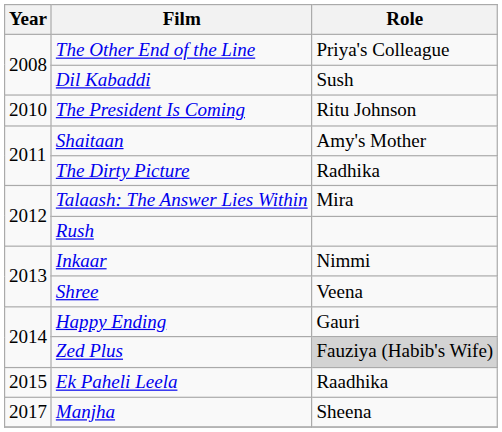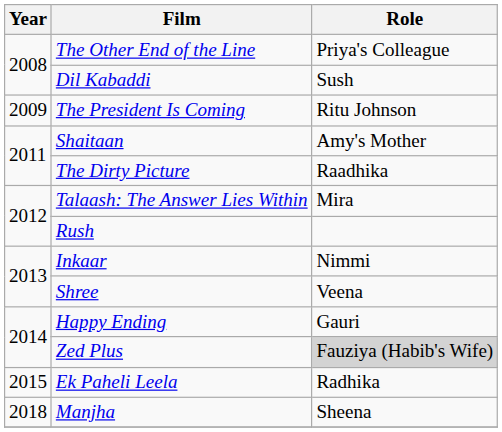 <table class="wikitable sortable">
 <tr>
 <th>Year</th>
 <th>Film</th>
 <th>Role</th>
 </tr>
 <tr>
 <td rowspan =2>2008</td>
 <td><em><a href='#'>The Other End of the Line</a></em></td>
 <td>Priya's Colleague</td>
 </tr>
 <tr>
 <td><em><a href='#'>Dil Kabaddi</a></em></td>
 <td>Sush</td>
 </tr>
 <tr>
-<td>2010</td>
+<td>2009</td>
 <td><em><a href='#'>The President Is Coming</a></em></td>
 <td>Ritu Johnson</td>
 </tr>
 <tr>
 <td rowspan=2>2011</td>
 <td><em><a href='#'>Shaitaan</a></em></td>
 <td>Amy's Mother</td>
 </tr>
 <tr>
 <td><em><a href='#'>The Dirty Picture</a></em></td>
-<td>Radhika</td>
+<td>Raadhika</td>
 </tr>
 <tr>
 <td rowspan=2>2012</td>
 <td><em><a href='#'>Talaash: The Answer Lies Within</a></em></td>
 <td>Mira</td>
 </tr>
 <tr>
 <td><em><a href='#'>Rush</a></em></td>
 <td></td>
 </tr>
 <tr>
 <td rowspan=2>2013</td>
 <td><em><a href='#'>Inkaar</a></em></td>
 <td>Nimmi</td>
 </tr>
 <tr>
 <td><em><a href='#'>Shree</a></em></td>
 <td>Veena</td>
 </tr>
 <tr>
 <td rowspan=2>2014</td>
 <td><a href='#'><em>Happy Ending</em></a></td>
 <td>Gauri</td>
 </tr>
 <tr>
 <td><em><a href='#'>Zed Plus</a></em></td>
 <td style="background: lightgrey;">Fauziya (Habib's Wife)</td>
 </tr>
 <tr>
 <td>2015</td>
 <td><em><a href='#'>Ek Paheli Leela</a></em></td>
-<td>Raadhika</td>
+<td>Radhika</td>
 </tr>
 <tr>
-<td>2017</td>
+<td>2018</td>
 <td><em><a href='#'>Manjha</a></em></td>
 <td>Sheena</td>
 </tr>
 <tr>
 </tr>
 </table>
